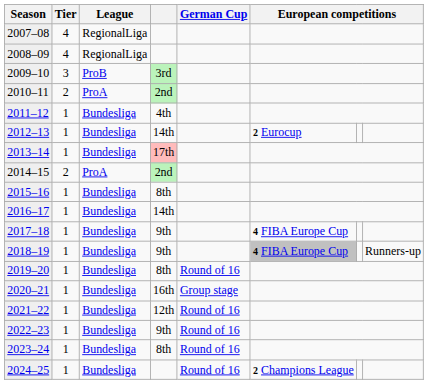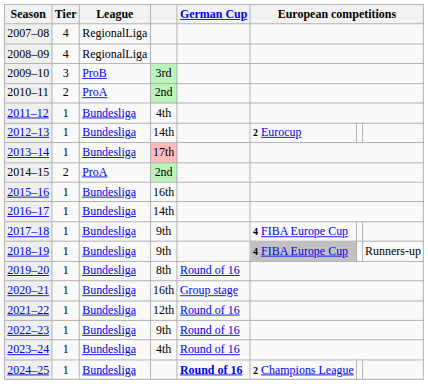 <table class="wikitable" style="font-size:85%;">
 <tr>
 <th>Season</th>
 <th>Tier</th>
 <th>League</th>
 <th></th>
 <th><a href='#'>German Cup</a></th>
 <th colspan=3>European competitions</th>
 </tr>
 <tr>
 <td style="background:#efefef;">2007–08</td>
 <td align="center">4</td>
 <td>RegionalLiga</td>
 <td align="center"></td>
 <td></td>
 <td colspan=3></td>
 </tr>
 <tr>
 <td style="background:#efefef;">2008–09</td>
 <td align="center">4</td>
 <td>RegionalLiga</td>
 <td style="background:BBF3BB" align="center"></td>
 <td></td>
 <td colspan=3></td>
 </tr>
 <tr>
 <td style="background:#efefef;">2009–10</td>
 <td align="center">3</td>
 <td><a href='#'>ProB</a></td>
 <td align="center" bgcolor=#BBF3BB>3rd</td>
 <td></td>
 <td colspan=3></td>
 </tr>
 <tr>
 <td style="background:#efefef;">2010–11</td>
 <td align="center">2</td>
 <td><a href='#'>ProA</a></td>
 <td style="background:#BBF3BB" align="center">2nd</td>
 <td></td>
 <td colspan=3></td>
 </tr>
 <tr>
 <td style="background:#efefef;"><a href='#'>2011–12</a></td>
 <td align="center">1</td>
 <td><a href='#'>Bundesliga</a></td>
 <td align="center">4th</td>
 <td></td>
 <td colspan=3></td>
 </tr>
 <tr>
 <td style="background:#efefef;"><a href='#'>2012–13</a></td>
 <td align="center">1</td>
 <td><a href='#'>Bundesliga</a></td>
 <td align="center">14th</td>
 <td></td>
 <td><small><strong>2</strong></small> <a href='#'>Eurocup</a></td>
 <td></td>
 <td></td>
 </tr>
 <tr>
 <td style="background:#efefef;"><a href='#'>2013–14</a></td>
 <td align="center">1</td>
 <td><a href='#'>Bundesliga</a></td>
 <td align="center" bgcolor=#FFBBBB>17th</td>
 <td></td>
 <td colspan=3></td>
 </tr>
 <tr>
 <td style="background:#efefef;">2014–15</td>
 <td align="center">2</td>
 <td><a href='#'>ProA</a></td>
 <td style="background:#BBF3BB" align="center">2nd</td>
 <td></td>
 <td colspan=3></td>
 </tr>
 <tr>
 <td style="background:#efefef;"><a href='#'>2015–16</a></td>
 <td align="center">1</td>
 <td><a href='#'>Bundesliga</a></td>
-<td align="center">8th</td>
+<td align="center">16th</td>
 <td></td>
 <td colspan=3></td>
 </tr>
 <tr>
 <td style="background:#efefef;"><a href='#'>2016–17</a></td>
 <td align="center">1</td>
 <td><a href='#'>Bundesliga</a></td>
 <td align="center">14th</td>
 <td></td>
 <td colspan=3></td>
 </tr>
 <tr>
 <td style="background:#efefef;"><a href='#'>2017–18</a></td>
 <td align="center">1</td>
 <td><a href='#'>Bundesliga</a></td>
 <td align="center">9th</td>
 <td></td>
 <td><small><strong>4</strong></small> <a href='#'>FIBA Europe Cup</a></td>
 <td></td>
 <td></td>
 </tr>
 <tr>
 <td style="background:#efefef;"><a href='#'>2018–19</a></td>
 <td align="center">1</td>
 <td><a href='#'>Bundesliga</a></td>
 <td align="center">9th</td>
 <td></td>
 <td bgcolor=silver><small><strong>4</strong></small> <a href='#'>FIBA Europe Cup</a></td>
 <td></td>
 <td>Runners-up</td>
 </tr>
 <tr>
 <td style="background:#efefef;"><a href='#'>2019–20</a></td>
 <td align="center">1</td>
 <td><a href='#'>Bundesliga</a></td>
 <td align="center">8th</td>
 <td><a href='#'>Round of 16</a></td>
 <td colspan=3></td>
 </tr>
 <tr>
 <td style="background:#efefef;"><a href='#'>2020–21</a></td>
 <td align="center">1</td>
 <td><a href='#'>Bundesliga</a></td>
 <td align="center">16th</td>
 <td><a href='#'>Group stage</a></td>
 <td colspan=3></td>
 </tr>
 <tr>
 <td style="background:#efefef;"><a href='#'>2021–22</a></td>
 <td align="center">1</td>
 <td><a href='#'>Bundesliga</a></td>
 <td align="center">12th</td>
 <td><a href='#'>Round of 16</a></td>
 <td colspan=3></td>
 </tr>
 <tr>
 <td style="background:#efefef;"><a href='#'>2022–23</a></td>
 <td align="center">1</td>
 <td><a href='#'>Bundesliga</a></td>
 <td align="center">9th</td>
 <td><a href='#'>Round of 16</a></td>
 <td colspan=3></td>
 </tr>
 <tr>
 <td style="background:#efefef;"><a href='#'>2023–24</a></td>
 <td align="center">1</td>
 <td><a href='#'>Bundesliga</a></td>
-<td align="center">8th</td>
+<td align="center">4th</td>
 <td><a href='#'>Round of 16</a></td>
 <td colspan=3></td>
 </tr>
 <tr>
 <td style="background:#efefef;"><a href='#'>2024–25</a></td>
 <td align="center">1</td>
 <td><a href='#'>Bundesliga</a></td>
 <td align="center"></td>
-<td><a href='#'>Round of 16</a></td>
+<td><strong><a href='#'>Round of 16</a></strong></td>
 <td><small><strong>2</strong></small> <a href='#'>Champions League</a></td>
 <td></td>
 <td></td>
 </tr>
 </table>
